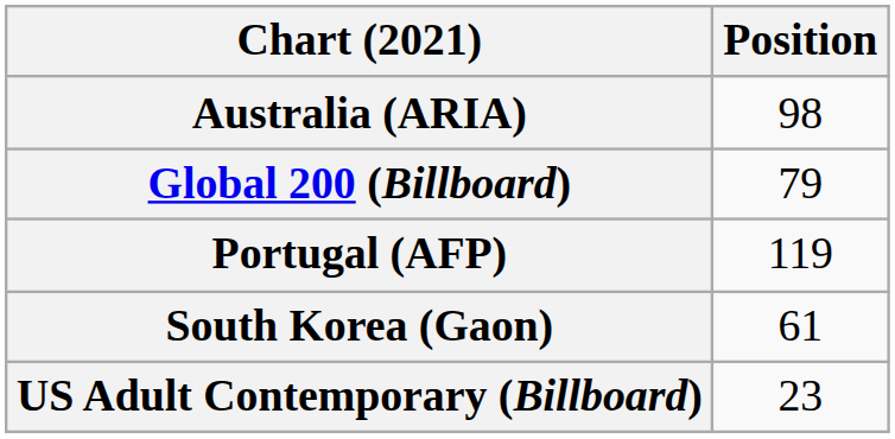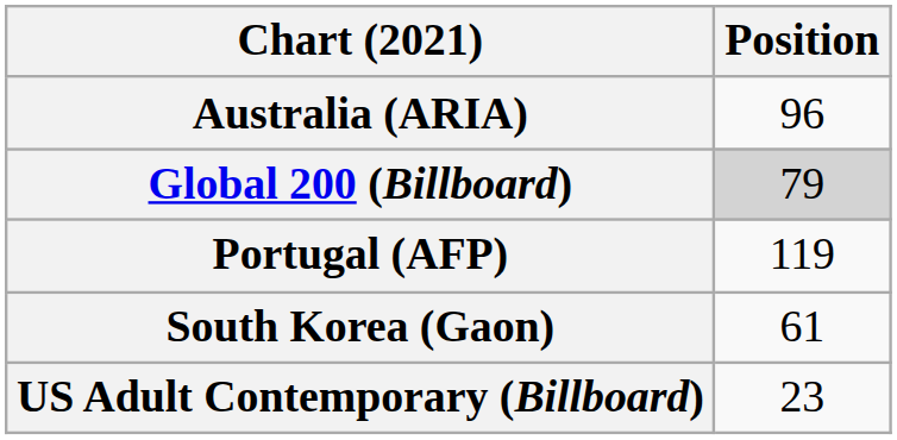 <table class="wikitable sortable plainrowheaders" style="text-align:center">
 <tr>
 <th scope="col">Chart (2021)</th>
 <th scope="col">Position</th>
 </tr>
 <tr>
 <th scope="row">Australia (ARIA)</th>
-<td>98</td>
+<td>96</td>
 </tr>
 <tr>
 <th scope="row"><a href='#'>Global 200</a> (<em>Billboard</em>)</th>
-<td>79</td>
+<td style="background: lightgrey;">79</td>
 </tr>
 <tr>
 <th scope="row">Portugal (AFP)</th>
 <td>119</td>
 </tr>
 <tr>
 <th scope="row">South Korea (Gaon)</th>
 <td>61</td>
 </tr>
 <tr>
 <th scope="row">US Adult Contemporary (<em>Billboard</em>)</th>
 <td>23</td>
 </tr>
 </table>
